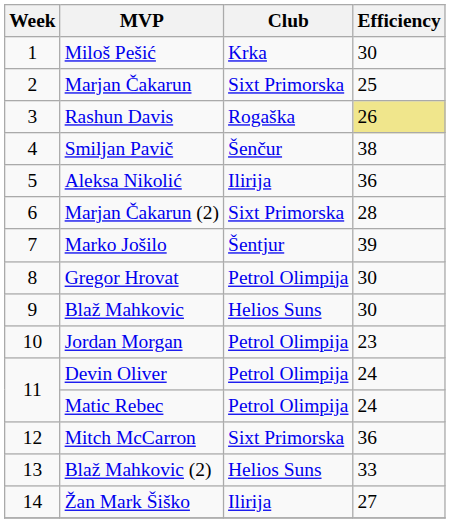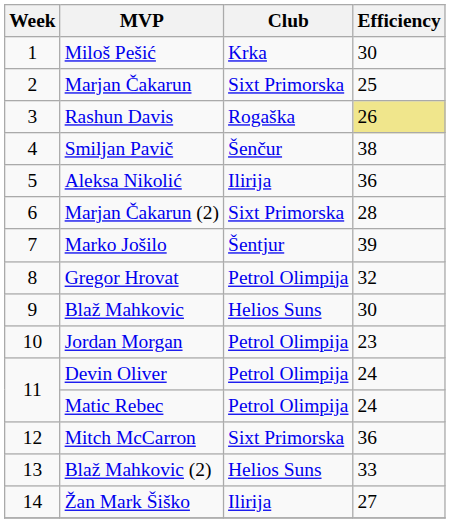 <table class="wikitable sortable" style="font-size:95%;">
 <tr>
 <th>Week</th>
 <th>MVP</th>
 <th>Club</th>
 <th>Efficiency</th>
 </tr>
 <tr>
 <td style="text-align:center;">1</td>
 <td> <a href='#'>Miloš Pešić</a></td>
 <td><a href='#'>Krka</a></td>
 <td>30</td>
 </tr>
 <tr>
 <td style="text-align:center;">2</td>
 <td> <a href='#'>Marjan Čakarun</a></td>
 <td><a href='#'>Sixt Primorska</a></td>
 <td>25</td>
 </tr>
 <tr>
 <td style="text-align:center;">3</td>
 <td> <a href='#'>Rashun Davis</a></td>
 <td><a href='#'>Rogaška</a></td>
 <td style="background: khaki;">26</td>
 </tr>
 <tr>
 <td style="text-align:center;">4</td>
 <td> <a href='#'>Smiljan Pavič</a></td>
 <td><a href='#'>Šenčur</a></td>
 <td>38</td>
 </tr>
 <tr>
 <td style="text-align:center;">5</td>
 <td> <a href='#'>Aleksa Nikolić</a></td>
 <td><a href='#'>Ilirija</a></td>
 <td>36</td>
 </tr>
 <tr>
 <td style="text-align:center;">6</td>
 <td> <a href='#'>Marjan Čakarun</a> (2)</td>
 <td><a href='#'>Sixt Primorska</a></td>
 <td>28</td>
 </tr>
 <tr>
 <td style="text-align:center;">7</td>
 <td> <a href='#'>Marko Jošilo</a></td>
 <td><a href='#'>Šentjur</a></td>
 <td>39</td>
 </tr>
 <tr>
 <td style="text-align:center;">8</td>
 <td> <a href='#'>Gregor Hrovat</a></td>
 <td><a href='#'>Petrol Olimpija</a></td>
-<td>30</td>
+<td>32</td>
 </tr>
 <tr>
 <td style="text-align:center;">9</td>
 <td> <a href='#'>Blaž Mahkovic</a></td>
 <td><a href='#'>Helios Suns</a></td>
 <td>30</td>
 </tr>
 <tr>
 <td style="text-align:center;">10</td>
 <td> <a href='#'>Jordan Morgan</a></td>
 <td><a href='#'>Petrol Olimpija</a></td>
 <td>23</td>
 </tr>
 <tr>
 <td rowspan="2" style="text-align:center;">11 </td>
 <td> <a href='#'>Devin Oliver</a></td>
 <td><a href='#'>Petrol Olimpija</a></td>
 <td>24</td>
 </tr>
 <tr>
 <td> <a href='#'>Matic Rebec</a></td>
 <td><a href='#'>Petrol Olimpija</a></td>
 <td>24</td>
 </tr>
 <tr>
 <td style="text-align:center;">12</td>
 <td> <a href='#'>Mitch McCarron</a></td>
 <td><a href='#'>Sixt Primorska</a></td>
 <td>36</td>
 </tr>
 <tr>
 <td style="text-align:center;">13</td>
 <td> <a href='#'>Blaž Mahkovic</a> (2)</td>
 <td><a href='#'>Helios Suns</a></td>
 <td>33</td>
 </tr>
 <tr>
 <td style="text-align:center;">14</td>
 <td> <a href='#'>Žan Mark Šiško</a></td>
 <td><a href='#'>Ilirija</a></td>
 <td>27</td>
 </tr>
 <tr>
 </tr>
 </table>
